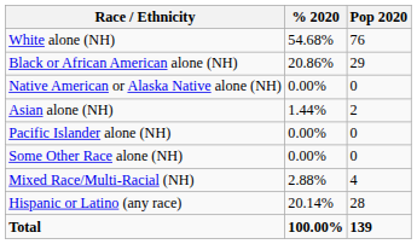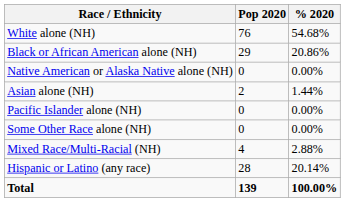 <table class="wikitable">
 <tr>
 <th>Race / Ethnicity</th>
+<th>Pop 2020</th>
 <th>% 2020</th>
-<th>Pop 2020</th>
 </tr>
 <tr>
 <td><a href='#'>White</a> alone (NH)</td>
+<td>76</td>
 <td>54.68%</td>
-<td>76</td>
 </tr>
 <tr>
 <td><a href='#'>Black or African American</a> alone (NH)</td>
+<td>29</td>
 <td>20.86%</td>
-<td>29</td>
 </tr>
 <tr>
 <td><a href='#'>Native American</a> or <a href='#'>Alaska Native</a> alone (NH)</td>
+<td>0</td>
 <td>0.00%</td>
-<td>0</td>
 </tr>
 <tr>
 <td><a href='#'>Asian</a> alone (NH)</td>
+<td>2</td>
 <td>1.44%</td>
-<td>2</td>
 </tr>
 <tr>
 <td><a href='#'>Pacific Islander</a> alone (NH)</td>
+<td>0</td>
 <td>0.00%</td>
-<td>0</td>
 </tr>
 <tr>
 <td><a href='#'>Some Other Race</a> alone (NH)</td>
+<td>0</td>
 <td>0.00%</td>
-<td>0</td>
 </tr>
 <tr>
 <td><a href='#'>Mixed Race/Multi-Racial</a> (NH)</td>
+<td>4</td>
 <td>2.88%</td>
-<td>4</td>
 </tr>
 <tr>
 <td><a href='#'>Hispanic or Latino</a> (any race)</td>
+<td>28</td>
 <td>20.14%</td>
-<td>28</td>
 </tr>
 <tr>
 <td><strong>Total</strong></td>
+<td><strong>139</strong></td>
 <td><strong>100.00%</strong></td>
-<td><strong>139</strong></td>
 </tr>
 </table>
